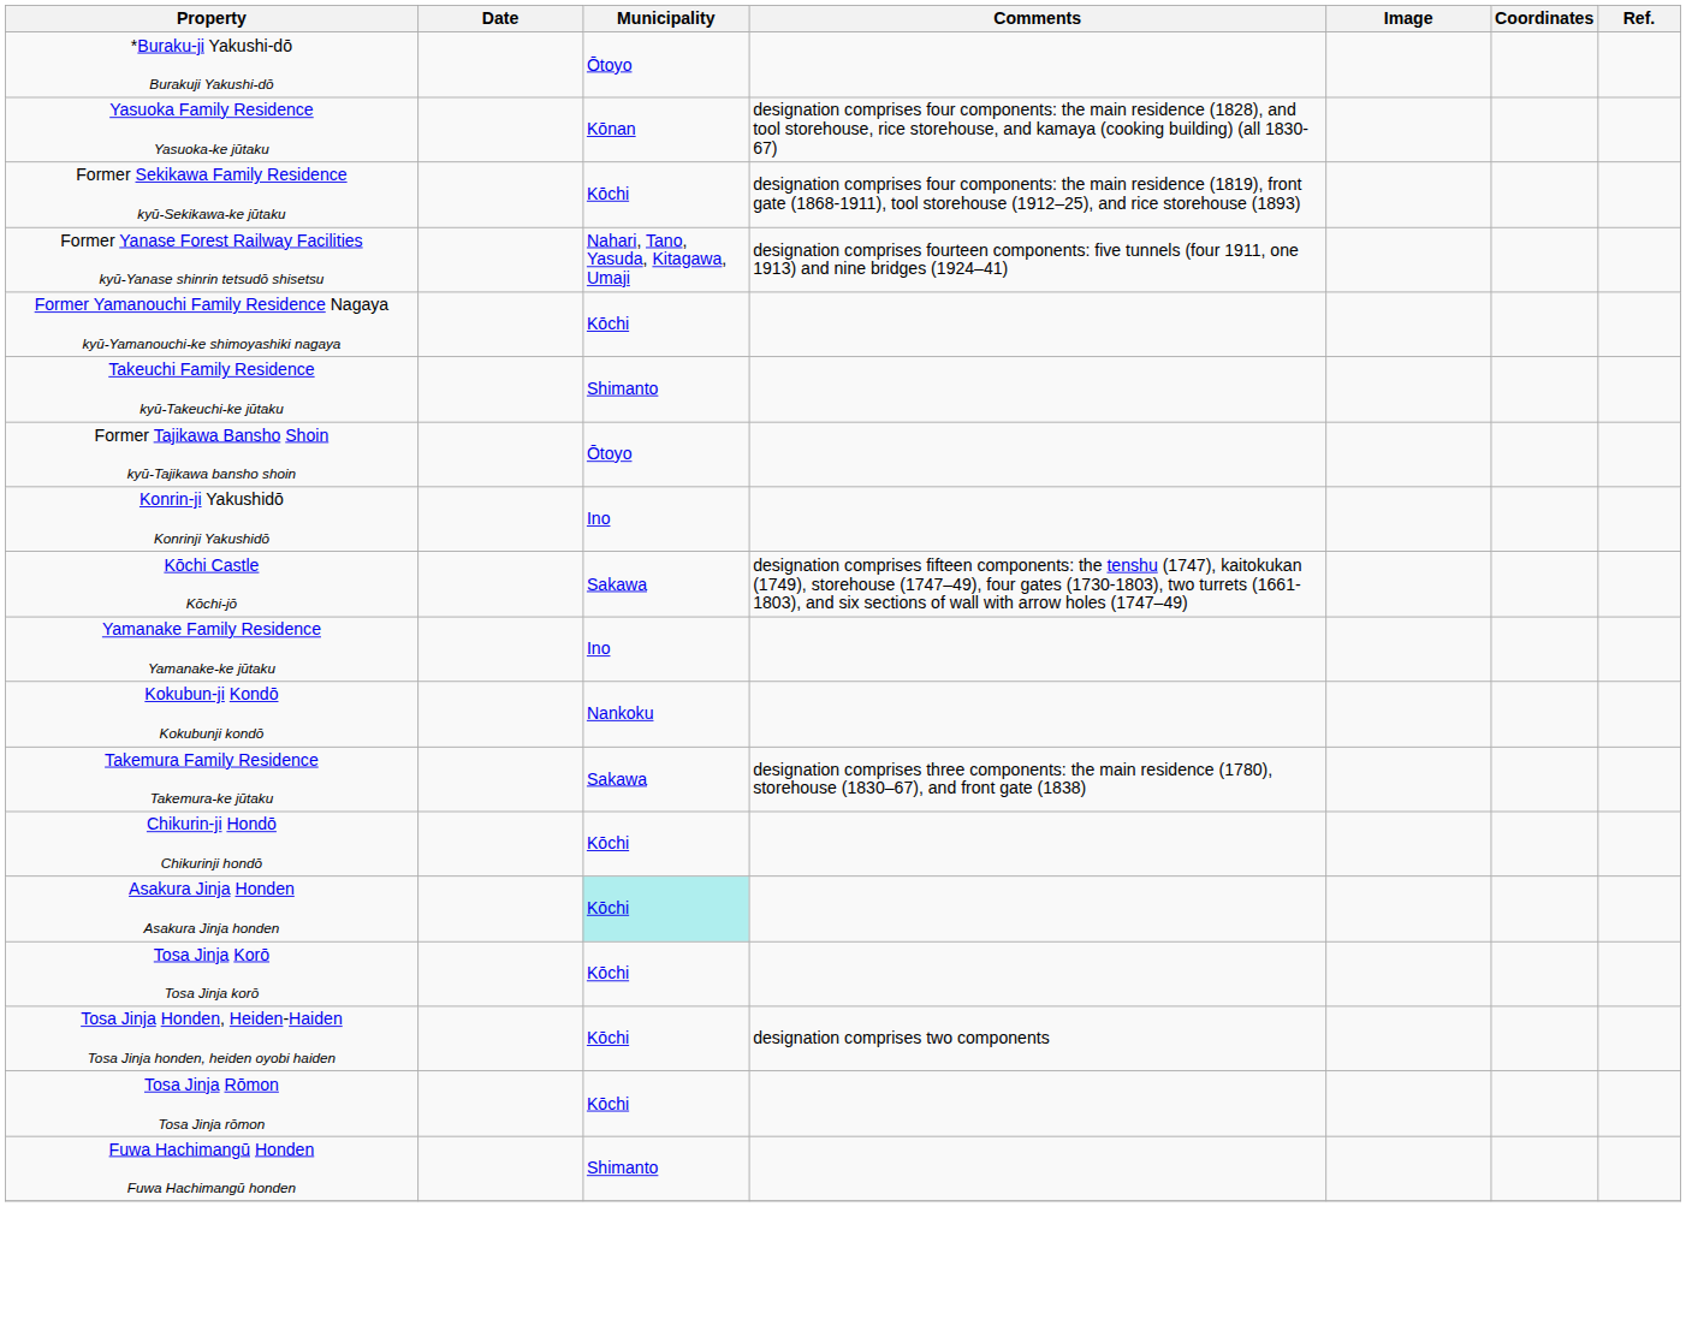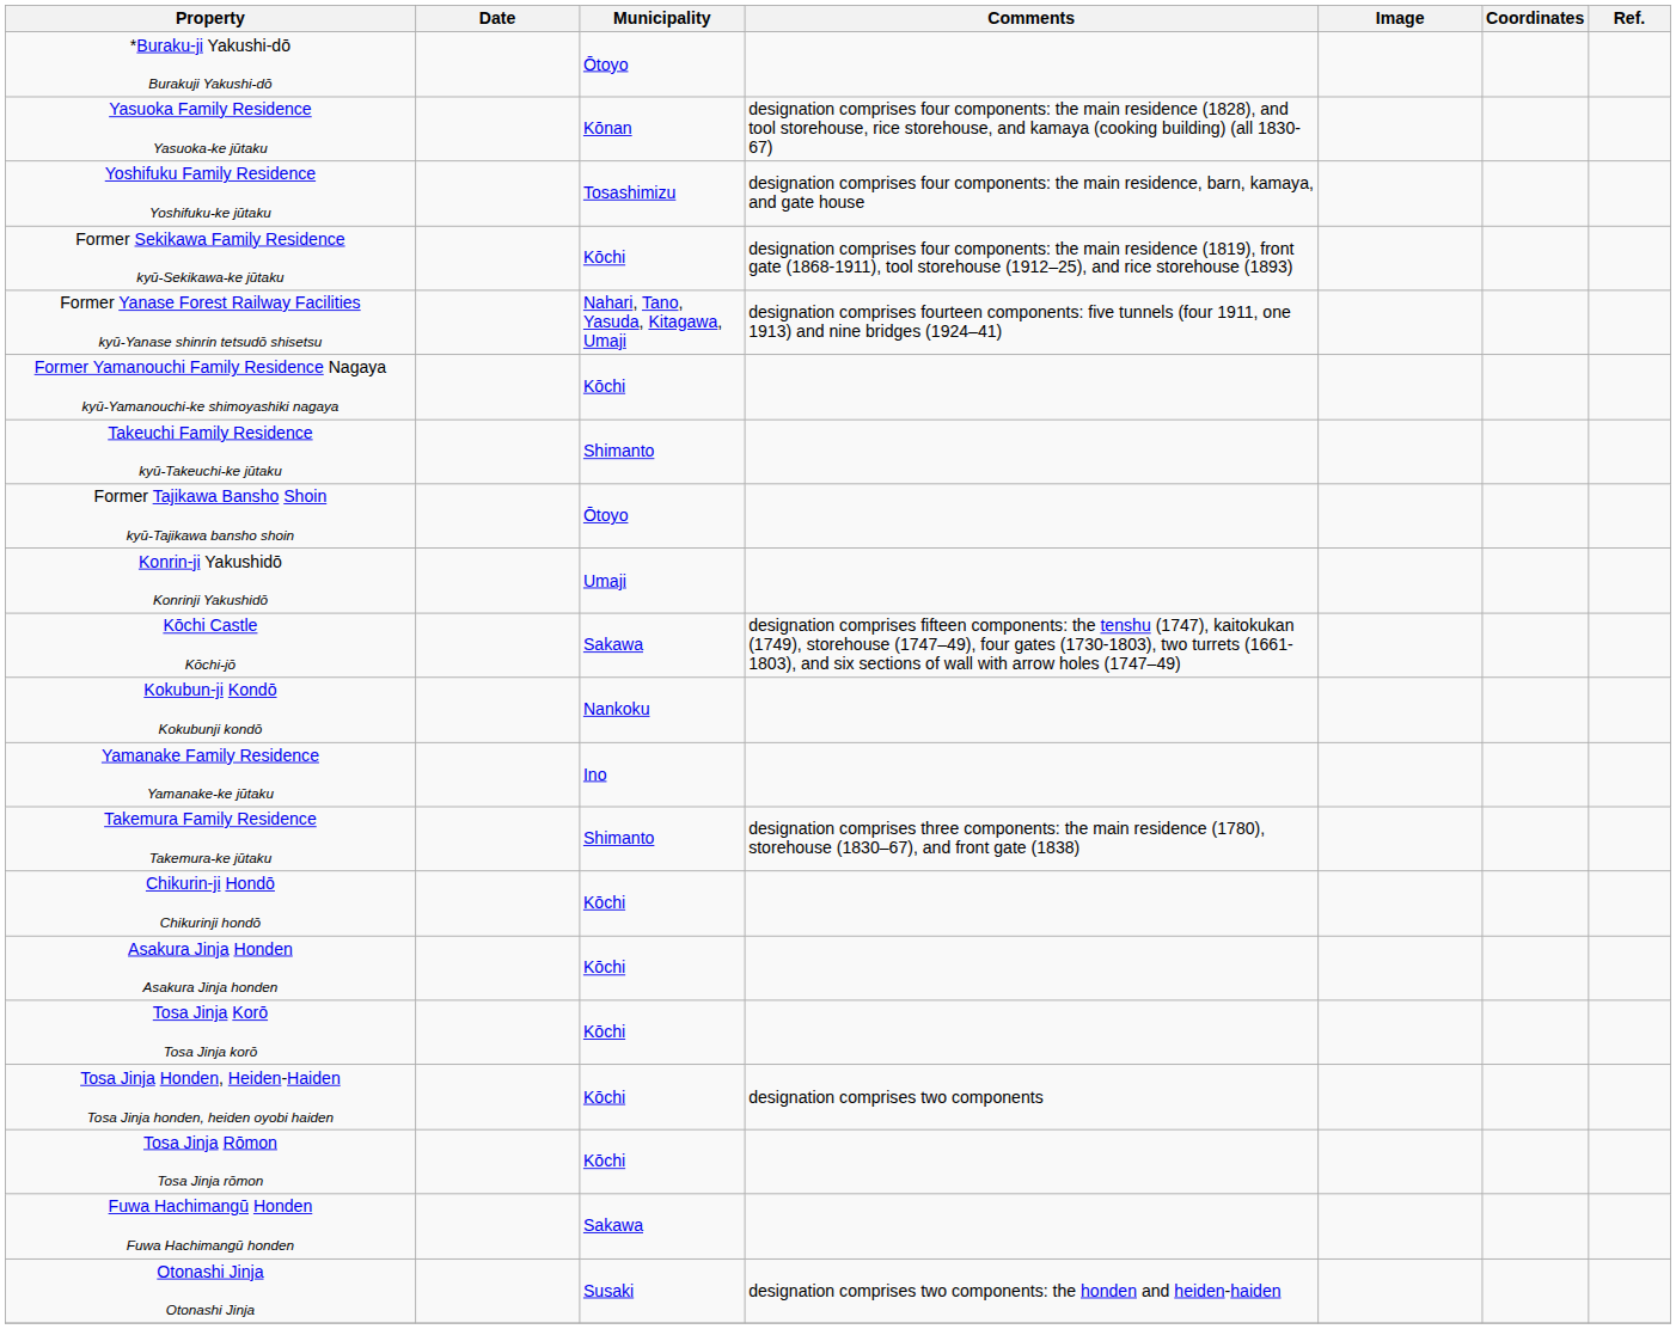 <table class="wikitable sortable"  style="width:100%;">
 <tr>
 <th width="25%" align="left">Property</th>
 <th width="10%" align="left" data-sort-type="number">Date</th>
 <th width="10%" align="left">Municipality</th>
 <th width="35%" align="left" class="unsortable">Comments</th>
 <th width="10%" align="left" class="unsortable">Image</th>
 <th width="5%" align="left" class="unsortable">Coordinates</th>
 <th width="5%" align="left" class="unsortable">Ref.</th>
 </tr>
 <tr>
 <td align="center">*<a href='#'>Buraku-ji</a> Yakushi-dō<br><br><small><em>Burakuji Yakushi-dō</em></small></td>
 <td></td>
 <td><a href='#'>Ōtoyo</a></td>
 <td></td>
 <td></td>
 <td></td>
 <td></td>
 </tr>
 <tr>
 <td align="center"><a href='#'>Yasuoka Family Residence</a><br><br><small><em>Yasuoka-ke jūtaku</em></small></td>
 <td></td>
 <td><a href='#'>Kōnan</a></td>
 <td>designation comprises four components: the main residence (1828), and tool storehouse, rice storehouse, and kamaya (cooking building) (all 1830-67)</td>
+<td></td>
+<td></td>
+<td>   </td>
+</tr>
+<tr>
+<td align="center"><a href='#'>Yoshifuku Family Residence</a><br><br><small><em>Yoshifuku-ke jūtaku</em></small></td>
+<td></td>
+<td><a href='#'>Tosashimizu</a></td>
+<td>designation comprises four components: the main residence, barn, kamaya, and gate house</td>
 <td></td>
 <td></td>
 <td>   </td>
 </tr>
 <tr>
 <td align="center">Former <a href='#'>Sekikawa Family Residence</a><br><br><small><em>kyū-Sekikawa-ke jūtaku</em></small></td>
 <td></td>
 <td><a href='#'>Kōchi</a></td>
 <td>designation comprises four components: the main residence (1819), front gate (1868-1911), tool storehouse (1912–25), and rice storehouse (1893)</td>
 <td></td>
 <td></td>
 <td>   </td>
 </tr>
 <tr>
 <td align="center">Former <a href='#'>Yanase Forest Railway Facilities</a><br><br><small><em>kyū-Yanase shinrin tetsudō shisetsu</em></small></td>
 <td></td>
 <td><a href='#'>Nahari</a>, <a href='#'>Tano</a>, <a href='#'>Yasuda</a>, <a href='#'>Kitagawa</a>, <a href='#'>Umaji</a></td>
 <td>designation comprises fourteen components: five tunnels (four 1911, one 1913) and nine bridges (1924–41)</td>
 <td> </td>
 <td></td>
 <td>             </td>
 </tr>
 <tr>
 <td align="center"><a href='#'>Former Yamanouchi Family Residence</a> Nagaya<br><br><small><em>kyū-Yamanouchi-ke shimoyashiki nagaya</em></small></td>
 <td></td>
 <td><a href='#'>Kōchi</a></td>
 <td></td>
 <td></td>
 <td></td>
 <td></td>
 </tr>
 <tr>
 <td align="center"><a href='#'>Takeuchi Family Residence</a><br><br><small><em>kyū-Takeuchi-ke jūtaku</em></small></td>
 <td></td>
 <td><a href='#'>Shimanto</a></td>
 <td></td>
 <td></td>
 <td></td>
 <td></td>
 </tr>
 <tr>
 <td align="center">Former <a href='#'>Tajikawa Bansho</a> <a href='#'>Shoin</a><br><br><small><em>kyū-Tajikawa bansho shoin</em></small></td>
 <td></td>
 <td><a href='#'>Ōtoyo</a></td>
 <td></td>
 <td></td>
 <td></td>
 <td></td>
 </tr>
 <tr>
 <td align="center"><a href='#'>Konrin-ji</a> Yakushidō<br><br><small><em>Konrinji Yakushidō</em></small></td>
 <td></td>
-<td><a href='#'>Ino</a></td>
+<td><a href='#'>Umaji</a></td>
 <td></td>
 <td></td>
 <td></td>
 <td></td>
 </tr>
 <tr>
 <td align="center"><a href='#'>Kōchi Castle</a><br><br><small><em>Kōchi-jō</em></small></td>
 <td></td>
 <td><a href='#'>Sakawa</a></td>
 <td>designation comprises fifteen components: the <a href='#'>tenshu</a> (1747), kaitokukan (1749), storehouse (1747–49), four gates (1730-1803), two turrets (1661-1803), and six sections of wall with arrow holes (1747–49)</td>
 <td>   </td>
 <td></td>
 <td>              </td>
 </tr>
 <tr>
+<td align="center"><a href='#'>Kokubun-ji</a> <a href='#'>Kondō</a><br><br><small><em>Kokubunji kondō</em></small></td>
+<td></td>
+<td><a href='#'>Nankoku</a></td>
+<td></td>
+<td></td>
+<td></td>
+<td></td>
+</tr>
+<tr>
 <td align="center"><a href='#'>Yamanake Family Residence</a><br><br><small><em>Yamanake-ke jūtaku</em></small></td>
 <td></td>
 <td><a href='#'>Ino</a></td>
 <td></td>
 <td></td>
 <td></td>
 <td></td>
 </tr>
 <tr>
-<td align="center"><a href='#'>Kokubun-ji</a> <a href='#'>Kondō</a><br><br><small><em>Kokubunji kondō</em></small></td>
-<td></td>
-<td><a href='#'>Nankoku</a></td>
-<td></td>
-<td></td>
-<td></td>
-<td></td>
-</tr>
-<tr>
 <td align="center"><a href='#'>Takemura Family Residence</a><br><br><small><em>Takemura-ke jūtaku</em></small></td>
 <td></td>
-<td><a href='#'>Sakawa</a></td>
+<td><a href='#'>Shimanto</a></td>
 <td>designation comprises three components: the main residence (1780), storehouse (1830–67), and front gate (1838)</td>
 <td></td>
 <td></td>
 <td>  </td>
 </tr>
 <tr>
 <td align="center"><a href='#'>Chikurin-ji</a> <a href='#'>Hondō</a><br><br><small><em>Chikurinji hondō</em></small></td>
 <td></td>
 <td><a href='#'>Kōchi</a></td>
 <td></td>
 <td></td>
 <td></td>
 <td></td>
 </tr>
 <tr>
 <td align="center"><a href='#'>Asakura Jinja</a> <a href='#'>Honden</a><br><br><small><em>Asakura Jinja honden</em></small></td>
 <td></td>
-<td style="background: paleturquoise;"><a href='#'>Kōchi</a></td>
+<td><a href='#'>Kōchi</a></td>
 <td></td>
 <td></td>
 <td></td>
 <td></td>
 </tr>
 <tr>
 <td align="center"><a href='#'>Tosa Jinja</a> <a href='#'>Korō</a><br><br><small><em>Tosa Jinja korō</em></small></td>
 <td></td>
 <td><a href='#'>Kōchi</a></td>
 <td></td>
 <td></td>
 <td></td>
 <td></td>
 </tr>
 <tr>
 <td align="center"><a href='#'>Tosa Jinja</a> <a href='#'>Honden</a>, <a href='#'>Heiden</a>-<a href='#'>Haiden</a> <br><br><small><em>Tosa Jinja honden, heiden oyobi haiden</em></small></td>
 <td></td>
 <td><a href='#'>Kōchi</a></td>
 <td>designation comprises two components</td>
 <td> </td>
 <td></td>
 <td> </td>
 </tr>
 <tr>
 <td align="center"><a href='#'>Tosa Jinja</a> <a href='#'>Rōmon</a><br><br><small><em>Tosa Jinja rōmon</em></small></td>
 <td></td>
 <td><a href='#'>Kōchi</a></td>
 <td></td>
 <td></td>
 <td></td>
 <td></td>
 </tr>
 <tr>
 <td align="center"><a href='#'>Fuwa Hachimangū</a> <a href='#'>Honden</a><br><br><small><em>Fuwa Hachimangū honden</em></small></td>
 <td></td>
-<td><a href='#'>Shimanto</a></td>
+<td><a href='#'>Sakawa</a></td>
 <td></td>
 <td></td>
 <td></td>
 <td></td>
 </tr>
 <tr>
+<td align="center"><a href='#'>Otonashi Jinja</a><br><br><small><em>Otonashi Jinja</em></small></td>
+<td></td>
+<td><a href='#'>Susaki</a></td>
+<td>designation comprises two components: the <a href='#'>honden</a> and <a href='#'>heiden</a>-<a href='#'>haiden</a></td>
+<td> </td>
+<td></td>
+<td> </td>
+</tr>
+<tr>
 </tr>
 </table>
